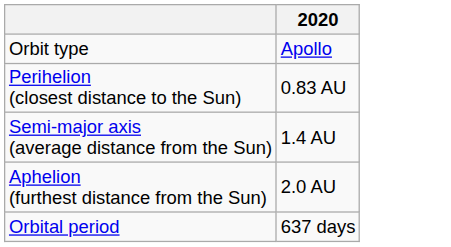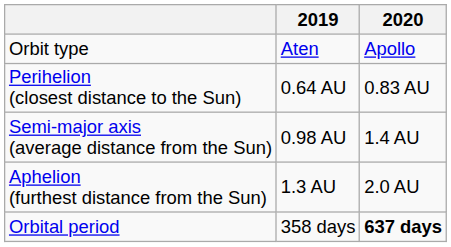 <table class="wikitable" style="font-size: 0.9em;">
 <tr>
 <th></th>
+<th>2019</th>
 <th>2020</th>
 </tr>
 <tr>
 <td>Orbit type</td>
+<td><a href='#'>Aten</a></td>
 <td><a href='#'>Apollo</a></td>
 </tr>
 <tr>
 <td><a href='#'>Perihelion</a><br>(closest distance to the Sun)</td>
+<td>0.64 AU</td>
 <td>0.83 AU</td>
 </tr>
 <tr>
 <td><a href='#'>Semi-major axis</a><br>(average distance from the Sun)</td>
+<td>0.98 AU</td>
 <td>1.4 AU</td>
 </tr>
 <tr>
 <td><a href='#'>Aphelion</a><br>(furthest distance from the Sun)</td>
+<td>1.3 AU</td>
 <td>2.0 AU</td>
 </tr>
 <tr>
 <td><a href='#'>Orbital period</a></td>
-<td>637 days</td>
+<td>358 days</td>
+<td><strong>637 days</strong></td>
 </tr>
 </table>
